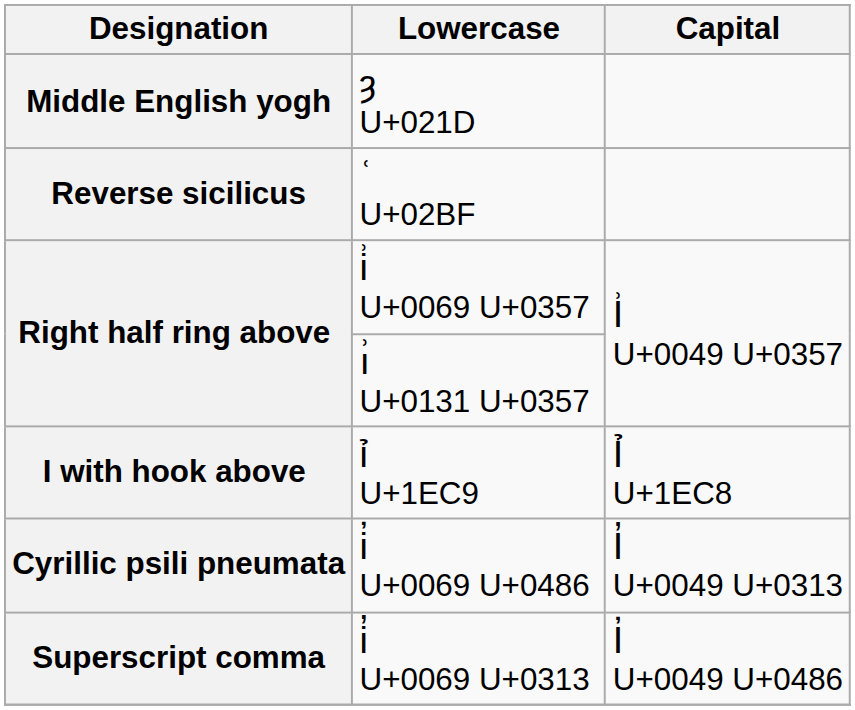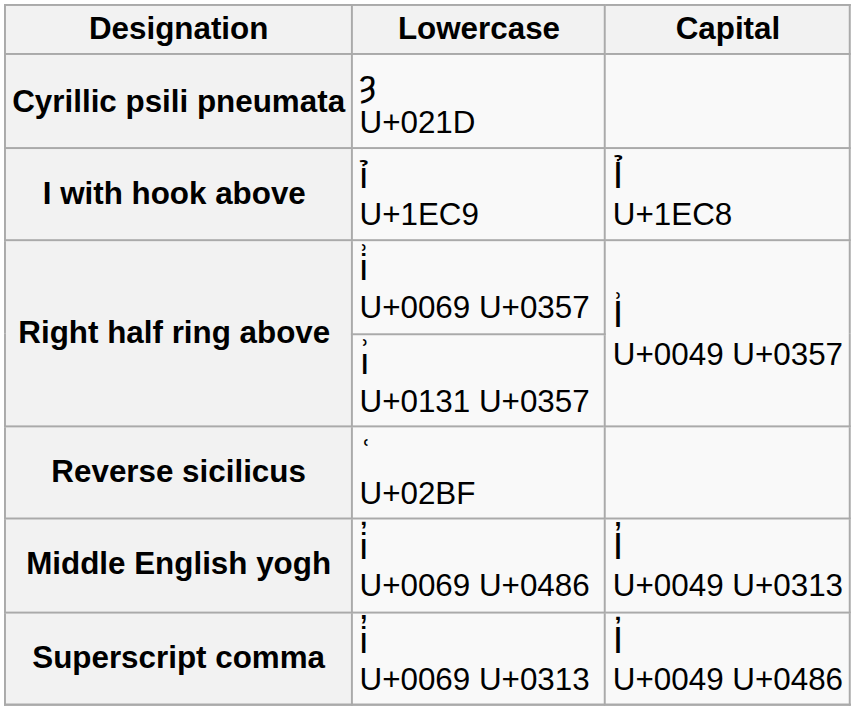 <table class="wikitable">
 <tr>
 <th>Designation</th>
 <th>Lowercase</th>
 <th>Capital</th>
 </tr>
 <tr>
-<th>Middle English yogh</th>
+<th>Cyrillic psili pneumata</th>
 <td><big>ȝ</big><br>U+021D</td>
 <td></td>
 </tr>
 <tr>
-<th>Reverse sicilicus</th>
-<td><big>ʿ</big><br>U+02BF</td>
-<td></td>
+<th>I with hook above </th>
+<td><big>ỉ</big><br>U+1EC9</td>
+<td><big>Ỉ</big><br>U+1EC8</td>
 </tr>
 <tr>
 <th rowspan="2">Right half ring above </th>
 <td><big>i͗</big><br>U+0069 U+0357</td>
 <td rowspan="2"><big>I͗</big><br>U+0049 U+0357</td>
 </tr>
 <tr>
 <td><big>ı͗</big><br>U+0131 U+0357 </td>
 </tr>
 <tr>
-<th>I with hook above </th>
-<td><big>ỉ</big><br>U+1EC9</td>
-<td><big>Ỉ</big><br>U+1EC8</td>
+<th>Reverse sicilicus</th>
+<td><big>ʿ</big><br>U+02BF</td>
+<td></td>
 </tr>
 <tr>
-<th>Cyrillic psili pneumata</th>
+<th>Middle English yogh</th>
 <td><big>i҆</big><br>U+0069 U+0486</td>
 <td><big>I̓</big><br>U+0049 U+0313</td>
 </tr>
 <tr>
 <th>Superscript comma</th>
 <td><big>i̓</big><br>U+0069 U+0313</td>
 <td><big>I҆</big><br>U+0049 U+0486</td>
 </tr>
 <tr>
 </tr>
 </table>
